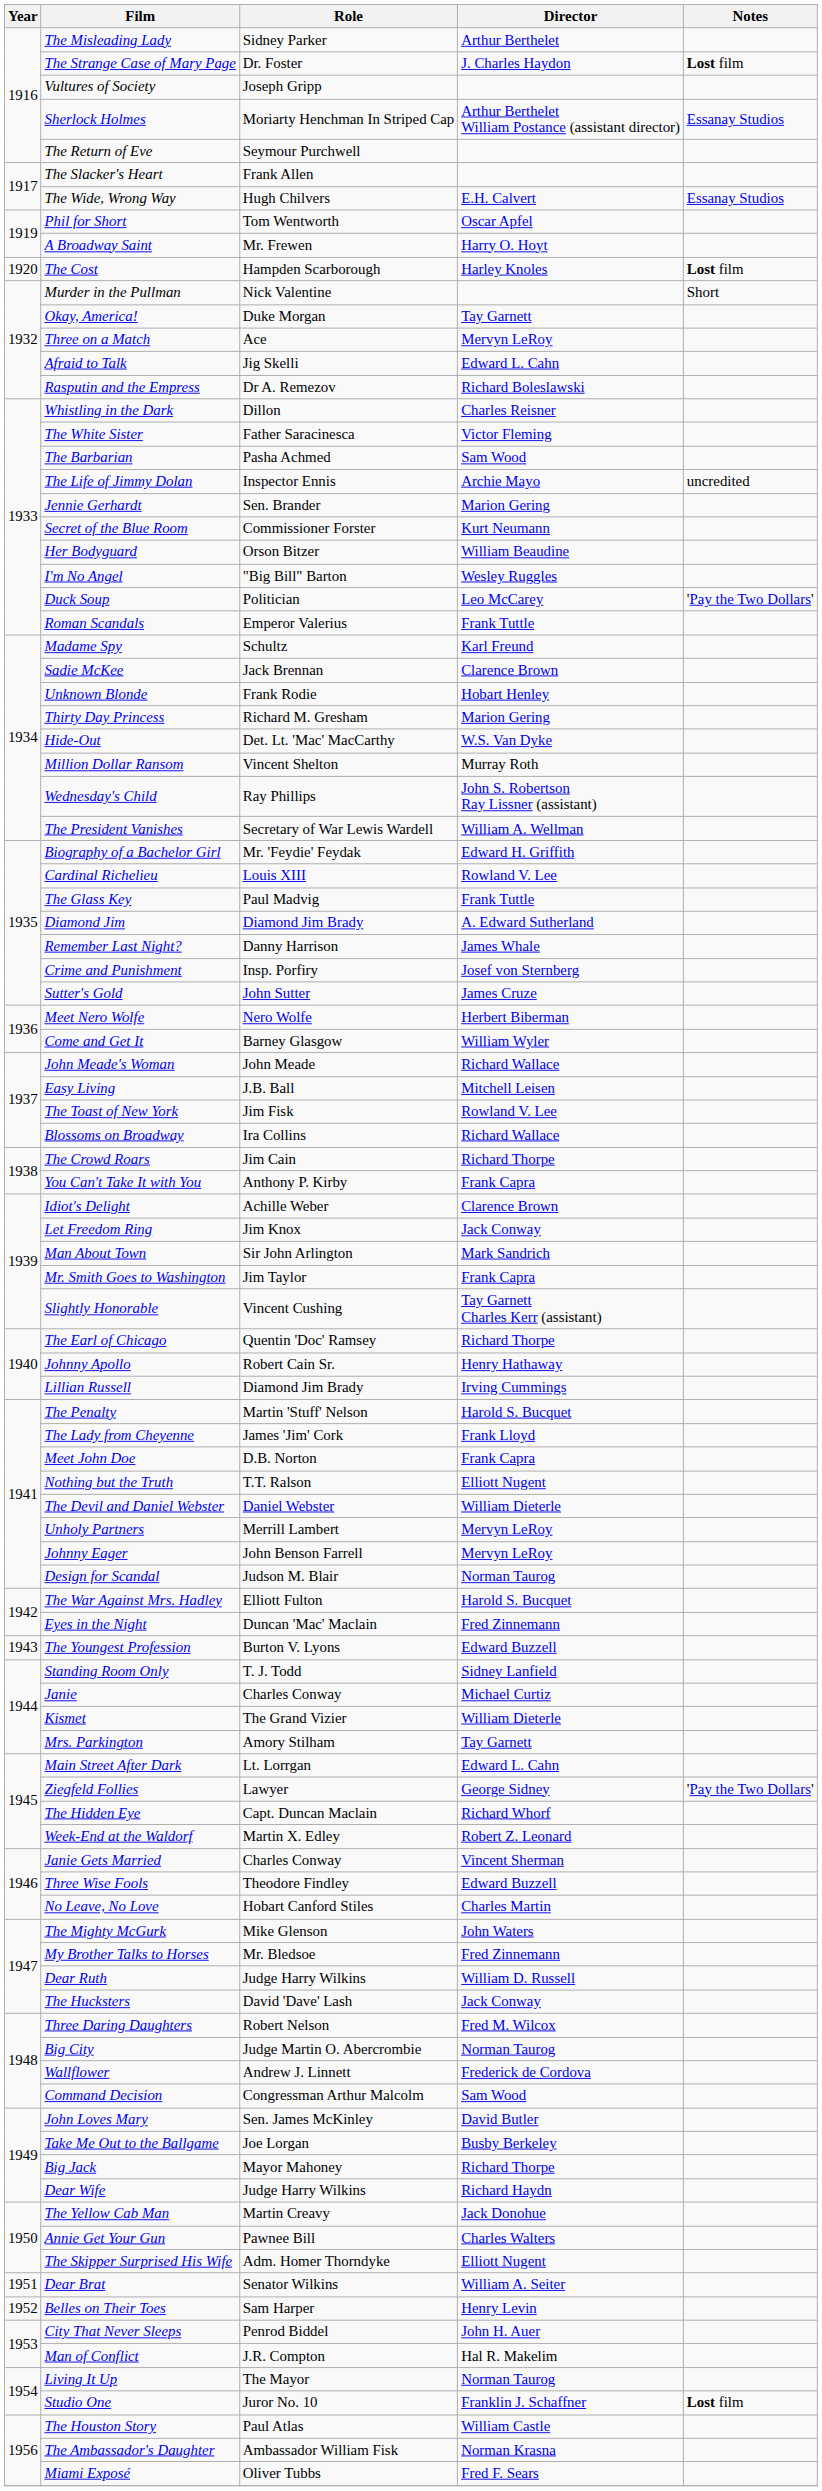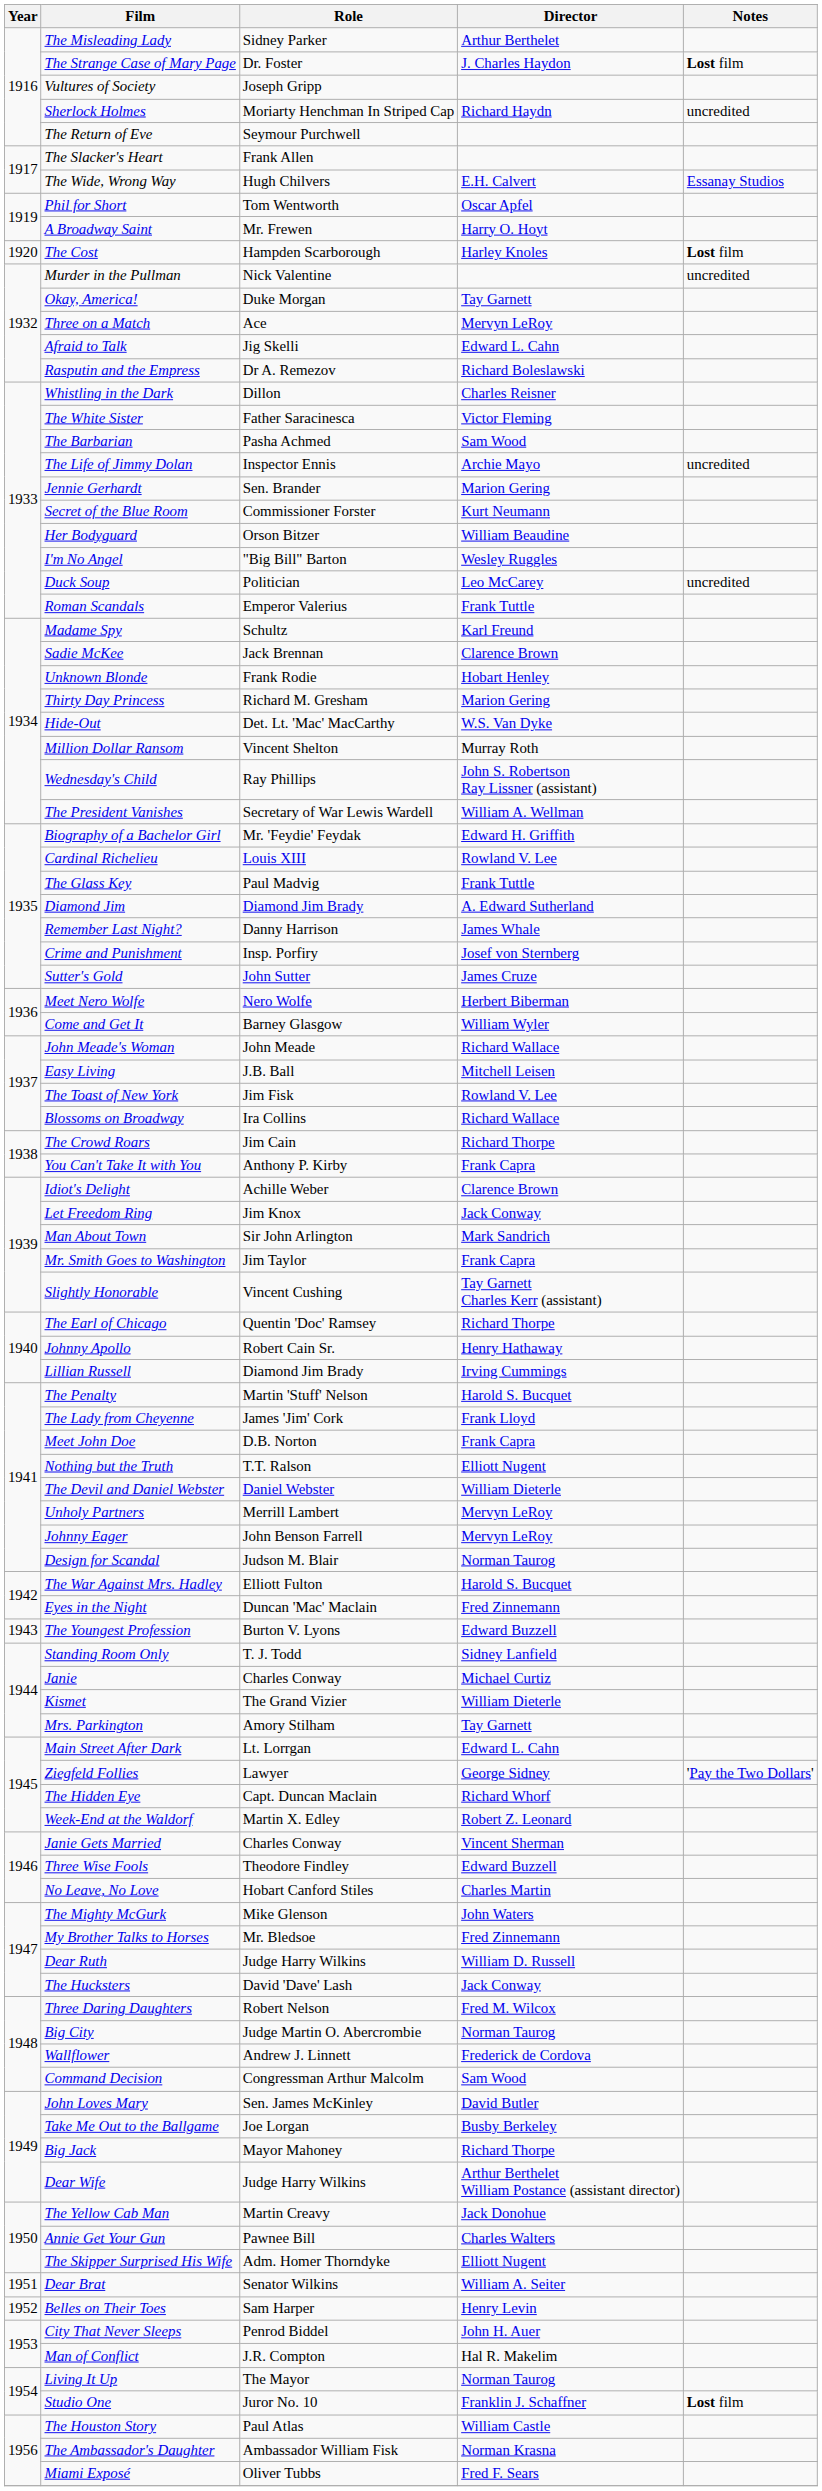 <table class="wikitable sortable">
 <tr>
 <th>Year</th>
 <th>Film</th>
 <th>Role</th>
 <th>Director</th>
 <th class="unsortable">Notes</th>
 </tr>
 <tr>
 <td rowspan=5>1916</td>
 <td><em><a href='#'>The Misleading Lady</a></em></td>
 <td>Sidney Parker</td>
 <td><a href='#'>Arthur Berthelet</a></td>
 <td></td>
 </tr>
 <tr>
 <td><em><a href='#'>The Strange Case of Mary Page</a></em></td>
 <td>Dr. Foster</td>
 <td><a href='#'>J. Charles Haydon</a></td>
 <td><strong>Lost</strong> film</td>
 </tr>
 <tr>
 <td><em>Vultures of Society</em></td>
 <td>Joseph Gripp</td>
 <td></td>
 <td></td>
 </tr>
 <tr>
 <td><em><a href='#'>Sherlock Holmes</a></em></td>
 <td>Moriarty Henchman In Striped Cap</td>
-<td><a href='#'>Arthur Berthelet</a><br><a href='#'>William Postance</a> (assistant director)</td>
-<td><a href='#'>Essanay Studios</a></td>
+<td><a href='#'>Richard Haydn</a></td>
+<td>uncredited</td>
 </tr>
 <tr>
 <td><em>The Return of Eve</em></td>
 <td>Seymour Purchwell</td>
 <td></td>
 <td></td>
 </tr>
 <tr>
 <td rowspan=2>1917</td>
 <td><em>The Slacker's Heart</em></td>
 <td>Frank Allen</td>
 <td></td>
 <td></td>
 </tr>
 <tr>
 <td><em>The Wide, Wrong Way</em></td>
 <td>Hugh Chilvers</td>
 <td><a href='#'>E.H. Calvert</a></td>
 <td><a href='#'>Essanay Studios</a></td>
 </tr>
 <tr>
 <td rowspan=2>1919</td>
 <td><em><a href='#'>Phil for Short</a></em></td>
 <td>Tom Wentworth</td>
 <td><a href='#'>Oscar Apfel</a></td>
 <td></td>
 </tr>
 <tr>
 <td><em><a href='#'>A Broadway Saint</a></em></td>
 <td>Mr. Frewen</td>
 <td><a href='#'>Harry O. Hoyt</a></td>
 <td></td>
 </tr>
 <tr>
 <td>1920</td>
 <td><em><a href='#'>The Cost</a></em></td>
 <td>Hampden Scarborough</td>
 <td><a href='#'>Harley Knoles</a></td>
 <td><strong>Lost</strong> film</td>
 </tr>
 <tr>
 <td rowspan=5>1932</td>
 <td><em>Murder in the Pullman</em></td>
 <td>Nick Valentine</td>
 <td></td>
-<td>Short</td>
+<td>uncredited</td>
 </tr>
 <tr>
 <td><em><a href='#'>Okay, America!</a></em></td>
 <td>Duke Morgan</td>
 <td><a href='#'>Tay Garnett</a></td>
 <td></td>
 </tr>
 <tr>
 <td><em><a href='#'>Three on a Match</a></em></td>
 <td>Ace</td>
 <td><a href='#'>Mervyn LeRoy</a></td>
 <td></td>
 </tr>
 <tr>
 <td><em><a href='#'>Afraid to Talk</a></em></td>
 <td>Jig Skelli</td>
 <td><a href='#'>Edward L. Cahn</a></td>
 <td></td>
 </tr>
 <tr>
 <td><em><a href='#'>Rasputin and the Empress</a></em></td>
 <td>Dr A. Remezov</td>
 <td><a href='#'>Richard Boleslawski</a></td>
 <td></td>
 </tr>
 <tr>
 <td rowspan=10>1933</td>
 <td><em><a href='#'>Whistling in the Dark</a></em></td>
 <td>Dillon</td>
 <td><a href='#'>Charles Reisner</a></td>
 <td></td>
 </tr>
 <tr>
 <td><em><a href='#'>The White Sister</a></em></td>
 <td>Father Saracinesca</td>
 <td><a href='#'>Victor Fleming</a></td>
 <td></td>
 </tr>
 <tr>
 <td><em><a href='#'>The Barbarian</a></em></td>
 <td>Pasha Achmed</td>
 <td><a href='#'>Sam Wood</a></td>
 <td></td>
 </tr>
 <tr>
 <td><em><a href='#'>The Life of Jimmy Dolan</a></em></td>
 <td>Inspector Ennis</td>
 <td><a href='#'>Archie Mayo</a></td>
 <td>uncredited</td>
 </tr>
 <tr>
 <td><em><a href='#'>Jennie Gerhardt</a></em></td>
 <td>Sen. Brander</td>
 <td><a href='#'>Marion Gering</a></td>
 <td></td>
 </tr>
 <tr>
 <td><em><a href='#'>Secret of the Blue Room</a></em></td>
 <td>Commissioner Forster</td>
 <td><a href='#'>Kurt Neumann</a></td>
 <td></td>
 </tr>
 <tr>
 <td><em><a href='#'>Her Bodyguard</a></em></td>
 <td>Orson Bitzer</td>
 <td><a href='#'>William Beaudine</a></td>
 <td></td>
 </tr>
 <tr>
 <td><em><a href='#'>I'm No Angel</a></em></td>
 <td>"Big Bill" Barton</td>
 <td><a href='#'>Wesley Ruggles</a></td>
 <td></td>
 </tr>
 <tr>
 <td><em><a href='#'>Duck Soup</a></em></td>
 <td>Politician</td>
 <td><a href='#'>Leo McCarey</a></td>
-<td>'<a href='#'>Pay the Two Dollars</a>'</td>
+<td>uncredited</td>
 </tr>
 <tr>
 <td><em><a href='#'>Roman Scandals</a></em></td>
 <td>Emperor Valerius</td>
 <td><a href='#'>Frank Tuttle</a></td>
 <td></td>
 </tr>
 <tr>
 <td rowspan=8>1934</td>
 <td><em><a href='#'>Madame Spy</a></em></td>
 <td>Schultz</td>
 <td><a href='#'>Karl Freund</a></td>
 <td></td>
 </tr>
 <tr>
 <td><em><a href='#'>Sadie McKee</a></em></td>
 <td>Jack Brennan</td>
 <td><a href='#'>Clarence Brown</a></td>
 <td></td>
 </tr>
 <tr>
 <td><em><a href='#'>Unknown Blonde</a></em></td>
 <td>Frank Rodie</td>
 <td><a href='#'>Hobart Henley</a></td>
 <td></td>
 </tr>
 <tr>
 <td><em><a href='#'>Thirty Day Princess</a></em></td>
 <td>Richard M. Gresham</td>
 <td><a href='#'>Marion Gering</a></td>
 <td></td>
 </tr>
 <tr>
 <td><em><a href='#'>Hide-Out</a></em></td>
 <td>Det. Lt. 'Mac' MacCarthy</td>
 <td><a href='#'>W.S. Van Dyke</a></td>
 <td></td>
 </tr>
 <tr>
 <td><em><a href='#'>Million Dollar Ransom</a></em></td>
 <td>Vincent Shelton</td>
 <td>Murray Roth</td>
 <td></td>
 </tr>
 <tr>
 <td><em><a href='#'>Wednesday's Child</a></em></td>
 <td>Ray Phillips</td>
 <td><a href='#'>John S. Robertson</a><br><a href='#'>Ray Lissner</a> (assistant)</td>
 <td></td>
 </tr>
 <tr>
 <td><em><a href='#'>The President Vanishes</a></em></td>
 <td>Secretary of War Lewis Wardell</td>
 <td><a href='#'>William A. Wellman</a></td>
 <td></td>
 </tr>
 <tr>
 <td rowspan=7>1935</td>
 <td><em><a href='#'>Biography of a Bachelor Girl</a></em></td>
 <td>Mr. 'Feydie' Feydak</td>
 <td><a href='#'>Edward H. Griffith</a></td>
 <td></td>
 </tr>
 <tr>
 <td><em><a href='#'>Cardinal Richelieu</a></em></td>
 <td><a href='#'>Louis XIII</a></td>
 <td><a href='#'>Rowland V. Lee</a></td>
 <td></td>
 </tr>
 <tr>
 <td><em><a href='#'>The Glass Key</a></em></td>
 <td>Paul Madvig</td>
 <td><a href='#'>Frank Tuttle</a></td>
 <td></td>
 </tr>
 <tr>
 <td><em><a href='#'>Diamond Jim</a></em></td>
 <td><a href='#'>Diamond Jim Brady</a></td>
 <td><a href='#'>A. Edward Sutherland</a></td>
 <td></td>
 </tr>
 <tr>
 <td><em><a href='#'>Remember Last Night?</a></em></td>
 <td>Danny Harrison</td>
 <td><a href='#'>James Whale</a></td>
 <td></td>
 </tr>
 <tr>
 <td><em><a href='#'>Crime and Punishment</a></em></td>
 <td>Insp. Porfiry</td>
 <td><a href='#'>Josef von Sternberg</a></td>
 <td></td>
 </tr>
 <tr>
 <td><em><a href='#'>Sutter's Gold</a></em></td>
 <td><a href='#'>John Sutter</a></td>
 <td><a href='#'>James Cruze</a></td>
 <td></td>
 </tr>
 <tr>
 <td rowspan=2>1936</td>
 <td><em><a href='#'>Meet Nero Wolfe</a></em></td>
 <td><a href='#'>Nero Wolfe</a></td>
 <td><a href='#'>Herbert Biberman</a></td>
 <td></td>
 </tr>
 <tr>
 <td><em><a href='#'>Come and Get It</a></em></td>
 <td>Barney Glasgow</td>
 <td><a href='#'>William Wyler</a></td>
 <td></td>
 </tr>
 <tr>
 <td rowspan=4>1937</td>
 <td><em><a href='#'>John Meade's Woman</a></em></td>
 <td>John Meade</td>
 <td><a href='#'>Richard Wallace</a></td>
 <td></td>
 </tr>
 <tr>
 <td><em><a href='#'>Easy Living</a></em></td>
 <td>J.B. Ball</td>
 <td><a href='#'>Mitchell Leisen</a></td>
 <td></td>
 </tr>
 <tr>
 <td><em><a href='#'>The Toast of New York</a></em></td>
 <td>Jim Fisk</td>
 <td><a href='#'>Rowland V. Lee</a></td>
 <td></td>
 </tr>
 <tr>
 <td><em><a href='#'>Blossoms on Broadway</a></em></td>
 <td>Ira Collins</td>
 <td><a href='#'>Richard Wallace</a></td>
 <td></td>
 </tr>
 <tr>
 <td rowspan=2>1938</td>
 <td><em><a href='#'>The Crowd Roars</a></em></td>
 <td>Jim Cain</td>
 <td><a href='#'>Richard Thorpe</a></td>
 <td></td>
 </tr>
 <tr>
 <td><em><a href='#'>You Can't Take It with You</a></em></td>
 <td>Anthony P. Kirby</td>
 <td><a href='#'>Frank Capra</a></td>
 <td></td>
 </tr>
 <tr>
 <td rowspan=5>1939</td>
 <td><em><a href='#'>Idiot's Delight</a></em></td>
 <td>Achille Weber</td>
 <td><a href='#'>Clarence Brown</a></td>
 <td></td>
 </tr>
 <tr>
 <td><em><a href='#'>Let Freedom Ring</a></em></td>
 <td>Jim Knox</td>
 <td><a href='#'>Jack Conway</a></td>
 <td></td>
 </tr>
 <tr>
 <td><em><a href='#'>Man About Town</a></em></td>
 <td>Sir John Arlington</td>
 <td><a href='#'>Mark Sandrich</a></td>
 <td></td>
 </tr>
 <tr>
 <td><em><a href='#'>Mr. Smith Goes to Washington</a></em></td>
 <td>Jim Taylor</td>
 <td><a href='#'>Frank Capra</a></td>
 <td></td>
 </tr>
 <tr>
 <td><em><a href='#'>Slightly Honorable</a></em></td>
 <td>Vincent Cushing</td>
 <td><a href='#'>Tay Garnett</a><br><a href='#'>Charles Kerr</a> (assistant)</td>
 <td></td>
 </tr>
 <tr>
 <td rowspan=3>1940</td>
 <td><em><a href='#'>The Earl of Chicago</a></em></td>
 <td>Quentin 'Doc' Ramsey</td>
 <td><a href='#'>Richard Thorpe</a></td>
 <td></td>
 </tr>
 <tr>
 <td><em><a href='#'>Johnny Apollo</a></em></td>
 <td>Robert Cain Sr.</td>
 <td><a href='#'>Henry Hathaway</a></td>
 <td></td>
 </tr>
 <tr>
 <td><em><a href='#'>Lillian Russell</a></em></td>
 <td>Diamond Jim Brady</td>
 <td><a href='#'>Irving Cummings</a></td>
 <td></td>
 </tr>
 <tr>
 <td rowspan=8>1941</td>
 <td><em><a href='#'>The Penalty</a></em></td>
 <td>Martin 'Stuff' Nelson</td>
 <td><a href='#'>Harold S. Bucquet</a></td>
 <td></td>
 </tr>
 <tr>
 <td><em><a href='#'>The Lady from Cheyenne</a></em></td>
 <td>James 'Jim' Cork</td>
 <td><a href='#'>Frank Lloyd</a></td>
 <td></td>
 </tr>
 <tr>
 <td><em><a href='#'>Meet John Doe</a></em></td>
 <td>D.B. Norton</td>
 <td><a href='#'>Frank Capra</a></td>
 <td></td>
 </tr>
 <tr>
 <td><em><a href='#'>Nothing but the Truth</a></em></td>
 <td>T.T. Ralson</td>
 <td><a href='#'>Elliott Nugent</a></td>
 <td></td>
 </tr>
 <tr>
 <td><em><a href='#'>The Devil and Daniel Webster</a></em></td>
 <td><a href='#'>Daniel Webster</a></td>
 <td><a href='#'>William Dieterle</a></td>
 <td></td>
 </tr>
 <tr>
 <td><em><a href='#'>Unholy Partners</a></em></td>
 <td>Merrill Lambert</td>
 <td><a href='#'>Mervyn LeRoy</a></td>
 <td></td>
 </tr>
 <tr>
 <td><em><a href='#'>Johnny Eager</a></em></td>
 <td>John Benson Farrell</td>
 <td><a href='#'>Mervyn LeRoy</a></td>
 <td></td>
 </tr>
 <tr>
 <td><em><a href='#'>Design for Scandal</a></em></td>
 <td>Judson M. Blair</td>
 <td><a href='#'>Norman Taurog</a></td>
 <td></td>
 </tr>
 <tr>
 <td rowspan=2>1942</td>
 <td><em><a href='#'>The War Against Mrs. Hadley</a></em></td>
 <td>Elliott Fulton</td>
 <td><a href='#'>Harold S. Bucquet</a></td>
 <td></td>
 </tr>
 <tr>
 <td><em><a href='#'>Eyes in the Night</a></em></td>
 <td>Duncan 'Mac' Maclain</td>
 <td><a href='#'>Fred Zinnemann</a></td>
 <td></td>
 </tr>
 <tr>
 <td>1943</td>
 <td><em><a href='#'>The Youngest Profession</a></em></td>
 <td>Burton V. Lyons</td>
 <td><a href='#'>Edward Buzzell</a></td>
 <td></td>
 </tr>
 <tr>
 <td rowspan=4>1944</td>
 <td><em><a href='#'>Standing Room Only</a></em></td>
 <td>T. J. Todd</td>
 <td><a href='#'>Sidney Lanfield</a></td>
 <td></td>
 </tr>
 <tr>
 <td><em><a href='#'>Janie</a></em></td>
 <td>Charles Conway</td>
 <td><a href='#'>Michael Curtiz</a></td>
 <td></td>
 </tr>
 <tr>
 <td><em><a href='#'>Kismet</a></em></td>
 <td>The Grand Vizier</td>
 <td><a href='#'>William Dieterle</a></td>
 <td></td>
 </tr>
 <tr>
 <td><em><a href='#'>Mrs. Parkington</a></em></td>
 <td>Amory Stilham</td>
 <td><a href='#'>Tay Garnett</a></td>
 <td></td>
 </tr>
 <tr>
 <td rowspan=4>1945</td>
 <td><em><a href='#'>Main Street After Dark</a></em></td>
 <td>Lt. Lorrgan</td>
 <td><a href='#'>Edward L. Cahn</a></td>
 <td></td>
 </tr>
 <tr>
 <td><em><a href='#'>Ziegfeld Follies</a></em></td>
 <td>Lawyer</td>
 <td><a href='#'>George Sidney</a></td>
 <td>'<a href='#'>Pay the Two Dollars</a>'</td>
 </tr>
 <tr>
 <td><em><a href='#'>The Hidden Eye</a></em></td>
 <td>Capt. Duncan Maclain</td>
 <td><a href='#'>Richard Whorf</a></td>
 <td></td>
 </tr>
 <tr>
 <td><em><a href='#'>Week-End at the Waldorf</a></em></td>
 <td>Martin X. Edley</td>
 <td><a href='#'>Robert Z. Leonard</a></td>
 <td></td>
 </tr>
 <tr>
 <td rowspan=3>1946</td>
 <td><em><a href='#'>Janie Gets Married</a></em></td>
 <td>Charles Conway</td>
 <td><a href='#'>Vincent Sherman</a></td>
 <td></td>
 </tr>
 <tr>
 <td><em><a href='#'>Three Wise Fools</a></em></td>
 <td>Theodore Findley</td>
 <td><a href='#'>Edward Buzzell</a></td>
 <td></td>
 </tr>
 <tr>
 <td><em><a href='#'>No Leave, No Love</a></em></td>
 <td>Hobart Canford Stiles</td>
 <td><a href='#'>Charles Martin</a></td>
 <td></td>
 </tr>
 <tr>
 <td rowspan=4>1947</td>
 <td><em><a href='#'>The Mighty McGurk</a></em></td>
 <td>Mike Glenson</td>
 <td><a href='#'>John Waters</a></td>
 <td></td>
 </tr>
 <tr>
 <td><em><a href='#'>My Brother Talks to Horses</a></em></td>
 <td>Mr. Bledsoe</td>
 <td><a href='#'>Fred Zinnemann</a></td>
 <td></td>
 </tr>
 <tr>
 <td><em><a href='#'>Dear Ruth</a></em></td>
 <td>Judge Harry Wilkins</td>
 <td><a href='#'>William D. Russell</a></td>
 <td></td>
 </tr>
 <tr>
 <td><em><a href='#'>The Hucksters</a></em></td>
 <td>David 'Dave' Lash</td>
 <td><a href='#'>Jack Conway</a></td>
 <td></td>
 </tr>
 <tr>
 <td rowspan=4>1948</td>
 <td><em><a href='#'>Three Daring Daughters</a></em></td>
 <td>Robert Nelson</td>
 <td><a href='#'>Fred M. Wilcox</a></td>
 <td></td>
 </tr>
 <tr>
 <td><em><a href='#'>Big City</a></em></td>
 <td>Judge Martin O. Abercrombie</td>
 <td><a href='#'>Norman Taurog</a></td>
 <td></td>
 </tr>
 <tr>
 <td><em><a href='#'>Wallflower</a></em></td>
 <td>Andrew J. Linnett</td>
 <td><a href='#'>Frederick de Cordova</a></td>
 <td></td>
 </tr>
 <tr>
 <td><em><a href='#'>Command Decision</a></em></td>
 <td>Congressman Arthur Malcolm</td>
 <td><a href='#'>Sam Wood</a></td>
 <td></td>
 </tr>
 <tr>
 <td rowspan=4>1949</td>
 <td><em><a href='#'>John Loves Mary</a></em></td>
 <td>Sen. James McKinley</td>
 <td><a href='#'>David Butler</a></td>
 <td></td>
 </tr>
 <tr>
 <td><em><a href='#'>Take Me Out to the Ballgame</a></em></td>
 <td>Joe Lorgan</td>
 <td><a href='#'>Busby Berkeley</a></td>
 <td></td>
 </tr>
 <tr>
 <td><em><a href='#'>Big Jack</a></em></td>
 <td>Mayor Mahoney</td>
 <td><a href='#'>Richard Thorpe</a></td>
 <td></td>
 </tr>
 <tr>
 <td><em><a href='#'>Dear Wife</a></em></td>
 <td>Judge Harry Wilkins</td>
-<td><a href='#'>Richard Haydn</a></td>
+<td><a href='#'>Arthur Berthelet</a><br><a href='#'>William Postance</a> (assistant director)</td>
 <td></td>
 </tr>
 <tr>
 <td rowspan=3>1950</td>
 <td><em><a href='#'>The Yellow Cab Man</a></em></td>
 <td>Martin Creavy</td>
 <td><a href='#'>Jack Donohue</a></td>
 <td></td>
 </tr>
 <tr>
 <td><em><a href='#'>Annie Get Your Gun</a></em></td>
 <td>Pawnee Bill</td>
 <td><a href='#'>Charles Walters</a></td>
 <td></td>
 </tr>
 <tr>
 <td><em><a href='#'>The Skipper Surprised His Wife</a></em></td>
 <td>Adm. Homer Thorndyke</td>
 <td><a href='#'>Elliott Nugent</a></td>
 <td></td>
 </tr>
 <tr>
 <td>1951</td>
 <td><em><a href='#'>Dear Brat</a></em></td>
 <td>Senator Wilkins</td>
 <td><a href='#'>William A. Seiter</a></td>
 <td></td>
 </tr>
 <tr>
 <td>1952</td>
 <td><em><a href='#'>Belles on Their Toes</a></em></td>
 <td>Sam Harper</td>
 <td><a href='#'>Henry Levin</a></td>
 <td></td>
 </tr>
 <tr>
 <td rowspan=2>1953</td>
 <td><em><a href='#'>City That Never Sleeps</a></em></td>
 <td>Penrod Biddel</td>
 <td><a href='#'>John H. Auer</a></td>
 <td></td>
 </tr>
 <tr>
 <td><em><a href='#'>Man of Conflict</a></em></td>
 <td>J.R. Compton</td>
 <td>Hal R. Makelim</td>
 <td></td>
 </tr>
 <tr>
 <td rowspan=2>1954</td>
 <td><em><a href='#'>Living It Up</a></em></td>
 <td>The Mayor</td>
 <td><a href='#'>Norman Taurog</a></td>
 <td></td>
 </tr>
 <tr>
 <td><em><a href='#'>Studio One</a></em></td>
 <td>Juror No. 10</td>
 <td><a href='#'>Franklin J. Schaffner</a></td>
 <td><strong>Lost</strong> film</td>
 </tr>
 <tr>
 <td rowspan=3>1956</td>
 <td><em><a href='#'>The Houston Story</a></em></td>
 <td>Paul Atlas</td>
 <td><a href='#'>William Castle</a></td>
 <td></td>
 </tr>
 <tr>
 <td><em><a href='#'>The Ambassador's Daughter</a></em></td>
 <td>Ambassador William Fisk</td>
 <td><a href='#'>Norman Krasna</a></td>
 <td></td>
 </tr>
 <tr>
 <td><em><a href='#'>Miami Exposé</a></em></td>
 <td>Oliver Tubbs</td>
 <td><a href='#'>Fred F. Sears</a></td>
 <td></td>
 </tr>
 <tr>
 </tr>
 </table>
